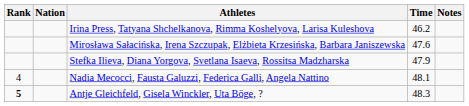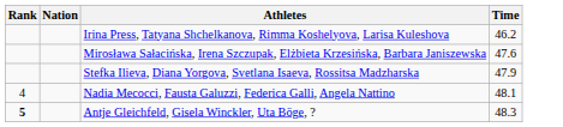 <table class="wikitable sortable" style="text-align:center">
 <tr>
 <th>Rank</th>
 <th>Nation</th>
 <th>Athletes</th>
 <th>Time</th>
-<th>Notes</th>
 </tr>
 <tr>
 <td></td>
 <td align=left></td>
 <td align=left><a href='#'>Irina Press</a>, <a href='#'>Tatyana Shchelkanova</a>, <a href='#'>Rimma Koshelyova</a>, <a href='#'>Larisa Kuleshova</a></td>
 <td>46.2</td>
-<td></td>
 </tr>
 <tr>
 <td></td>
 <td align=left></td>
 <td align=left><a href='#'>Mirosława Sałacińska</a>, <a href='#'>Irena Szczupak</a>, <a href='#'>Elżbieta Krzesińska</a>, <a href='#'>Barbara Janiszewska</a></td>
 <td>47.6</td>
-<td></td>
 </tr>
 <tr>
 <td></td>
 <td align=left></td>
 <td align=left><a href='#'>Stefka Ilieva</a>, <a href='#'>Diana Yorgova</a>, <a href='#'>Svetlana Isaeva</a>, <a href='#'>Rossitsa Madzharska</a></td>
 <td>47.9</td>
-<td></td>
 </tr>
 <tr>
 <td>4</td>
 <td align=left></td>
 <td align=left><a href='#'>Nadia Mecocci</a>, <a href='#'>Fausta Galuzzi</a>, <a href='#'>Federica Galli</a>, <a href='#'>Angela Nattino</a></td>
 <td>48.1</td>
-<td></td>
 </tr>
 <tr>
 <td><strong>5</strong></td>
 <td align=left></td>
 <td align=left><a href='#'>Antje Gleichfeld</a>, <a href='#'>Gisela Winckler</a>, <a href='#'>Uta Böge</a>, ?</td>
 <td>48.3</td>
-<td></td>
 </tr>
 </table>
